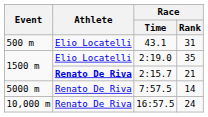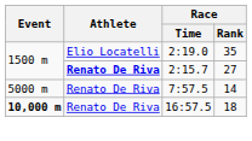 <table class="wikitable" border="1" style="font-size:90%">
 <tr>
 <th rowspan=2>Event</th>
 <th rowspan=2>Athlete</th>
 <th colspan=2>Race</th>
 </tr>
 <tr>
 <th>Time</th>
 <th>Rank</th>
 </tr>
 <tr>
-<td>500 m</td>
-<td><a href='#'>Elio Locatelli</a></td>
-<td align=center>43.1</td>
-<td align=center>31</td>
-</tr>
-<tr>
 <td rowspan=2>1500 m</td>
 <td><a href='#'>Elio Locatelli</a></td>
 <td align=center>2:19.0</td>
 <td align=center>35</td>
 </tr>
 <tr>
 <td><strong><a href='#'>Renato De Riva</a></strong></td>
 <td align=center>2:15.7</td>
-<td align=center>21</td>
+<td align=center>27</td>
 </tr>
 <tr>
 <td>5000 m</td>
 <td><a href='#'>Renato De Riva</a></td>
 <td align=center>7:57.5</td>
 <td align=center>14</td>
 </tr>
 <tr>
-<td>10,000 m</td>
+<td><strong>10,000 m</strong></td>
 <td><a href='#'>Renato De Riva</a></td>
 <td align=center>16:57.5</td>
-<td align=center>24</td>
+<td align=center>18</td>
 </tr>
 </table>
